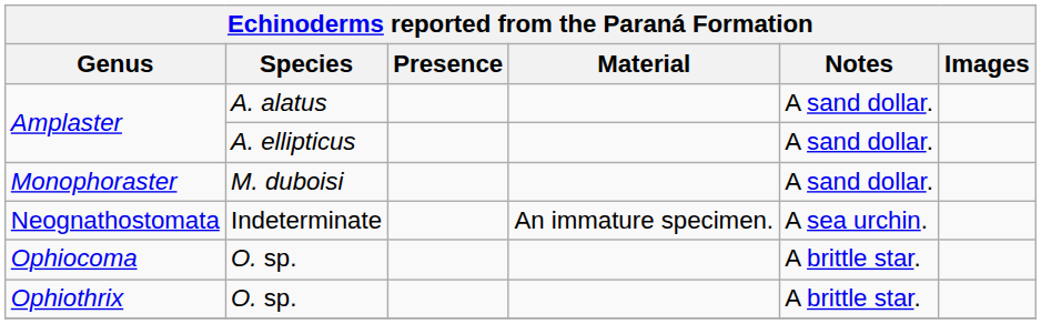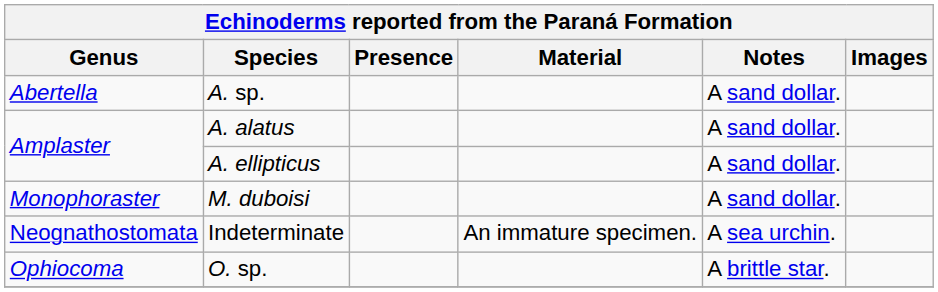 <table class="wikitable" align="center">
 <tr>
 <th colspan="6" align="center"><strong><a href='#'>Echinoderms</a> reported from the Paraná Formation</strong></th>
 </tr>
 <tr>
 <th>Genus</th>
 <th>Species</th>
 <th>Presence</th>
 <th><strong>Material</strong></th>
 <th>Notes</th>
 <th>Images</th>
+</tr>
+<tr>
+<td><em><a href='#'>Abertella</a></em></td>
+<td><em>A.</em> sp.</td>
+<td></td>
+<td></td>
+<td>A <a href='#'>sand dollar</a>.</td>
+<td></td>
 </tr>
 <tr>
 <td rowspan="2"><em><a href='#'>Amplaster</a></em></td>
 <td><em>A. alatus</em></td>
 <td></td>
 <td></td>
 <td>A <a href='#'>sand dollar</a>.</td>
 <td></td>
 </tr>
 <tr>
 <td><em>A. ellipticus</em></td>
 <td></td>
 <td></td>
 <td>A <a href='#'>sand dollar</a>.</td>
 <td></td>
 </tr>
 <tr>
 <td><em><a href='#'>Monophoraster</a></em></td>
 <td><em>M. duboisi</em></td>
 <td></td>
 <td></td>
 <td>A <a href='#'>sand dollar</a>.</td>
 <td></td>
 </tr>
 <tr>
 <td><a href='#'>Neognathostomata</a></td>
 <td>Indeterminate</td>
 <td></td>
 <td>An immature specimen.</td>
 <td>A <a href='#'>sea urchin</a>.</td>
 <td></td>
 </tr>
 <tr>
 <td><em><a href='#'>Ophiocoma</a></em></td>
 <td><em>O.</em> sp.</td>
 <td></td>
 <td></td>
 <td>A <a href='#'>brittle star</a>.</td>
 <td></td>
 </tr>
 <tr>
-<td><em><a href='#'>Ophiothrix</a></em></td>
-<td><em>O.</em> sp.</td>
-<td></td>
-<td></td>
-<td>A <a href='#'>brittle star</a>.</td>
-<td></td>
-</tr>
-<tr>
 </tr>
 </table>
